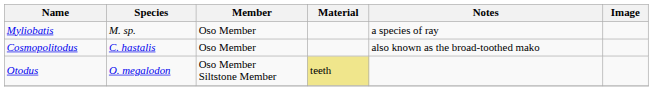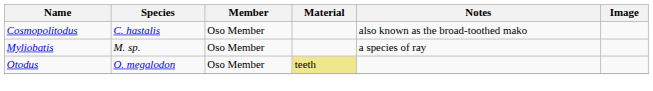 <table class="wikitable" align="center" width="75%">
 <tr>
 <th>Name</th>
 <th>Species</th>
 <th>Member</th>
 <th>Material</th>
 <th>Notes</th>
 <th>Image</th>
 </tr>
 <tr>
+<td><em><a href='#'>Cosmopolitodus</a></em></td>
+<td><em><a href='#'>C. hastalis</a></em></td>
+<td>Oso Member</td>
+<td></td>
+<td>also known as the broad-toothed mako</td>
+<td></td>
+</tr>
+<tr>
 <td><em><a href='#'>Myliobatis</a></em></td>
 <td><em>M. sp.</em> </td>
 <td>Oso Member</td>
 <td></td>
 <td>a species of ray</td>
 <td></td>
 </tr>
 <tr>
-<td><em><a href='#'>Cosmopolitodus</a></em></td>
-<td><em><a href='#'>C. hastalis</a></em></td>
-<td>Oso Member</td>
-<td></td>
-<td>also known as the broad-toothed mako</td>
-<td></td>
-</tr>
-<tr>
 <td><em><a href='#'>Otodus</a></em></td>
 <td><em><a href='#'>O. megalodon</a></em> </td>
-<td>Oso Member<br>Siltstone Member</td>
+<td>Oso Member</td>
 <td style="background: khaki;">teeth</td>
 <td></td>
 <td></td>
 </tr>
 <tr>
 </tr>
 </table>
